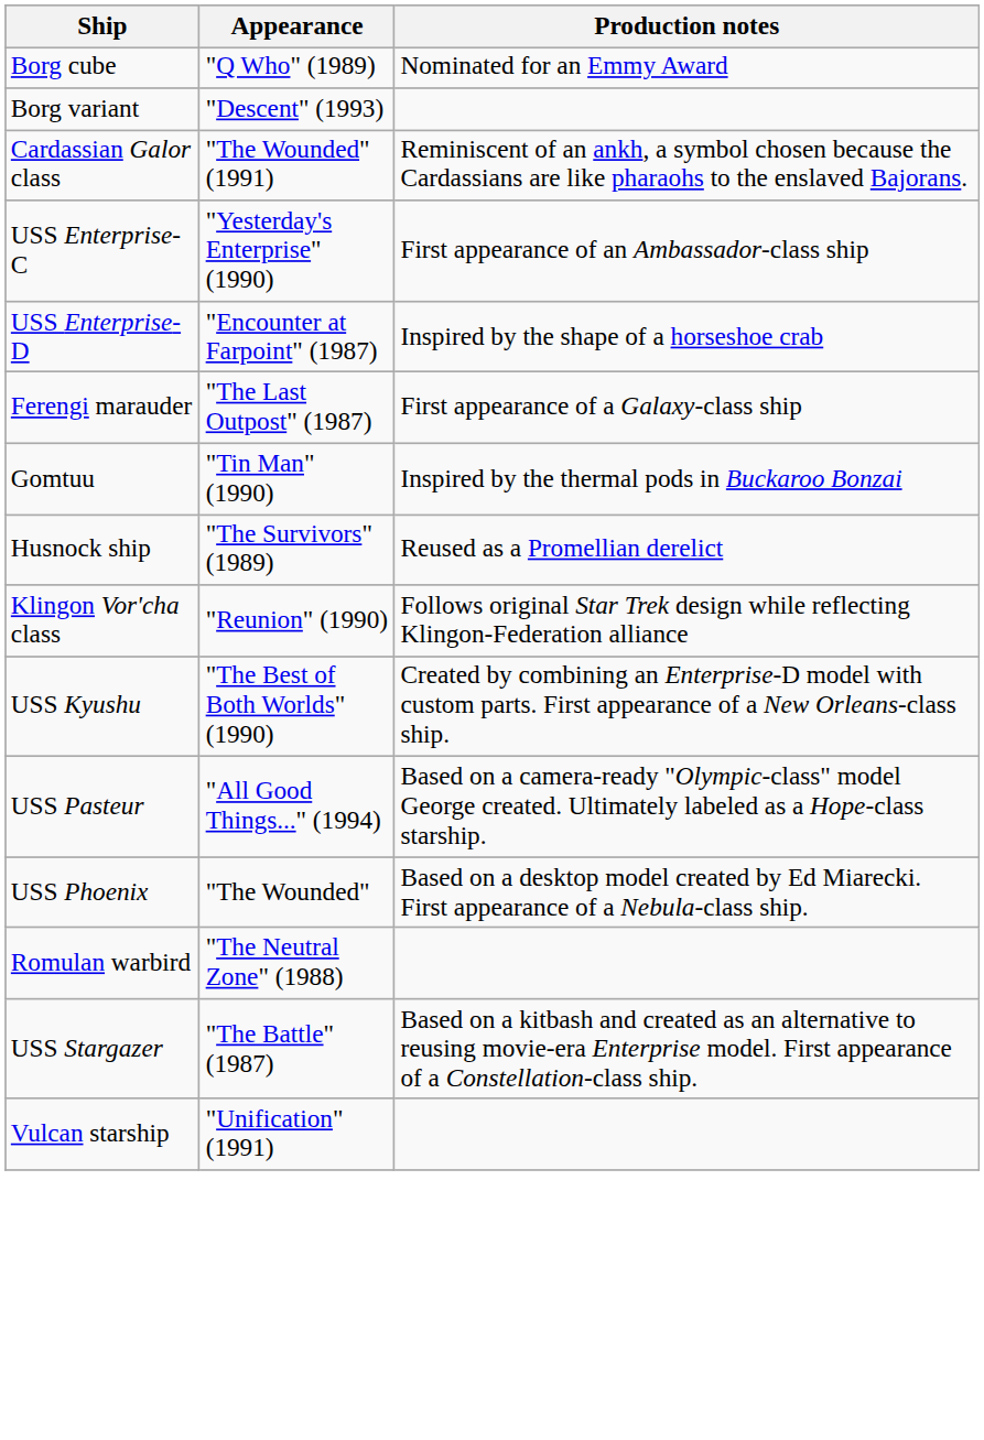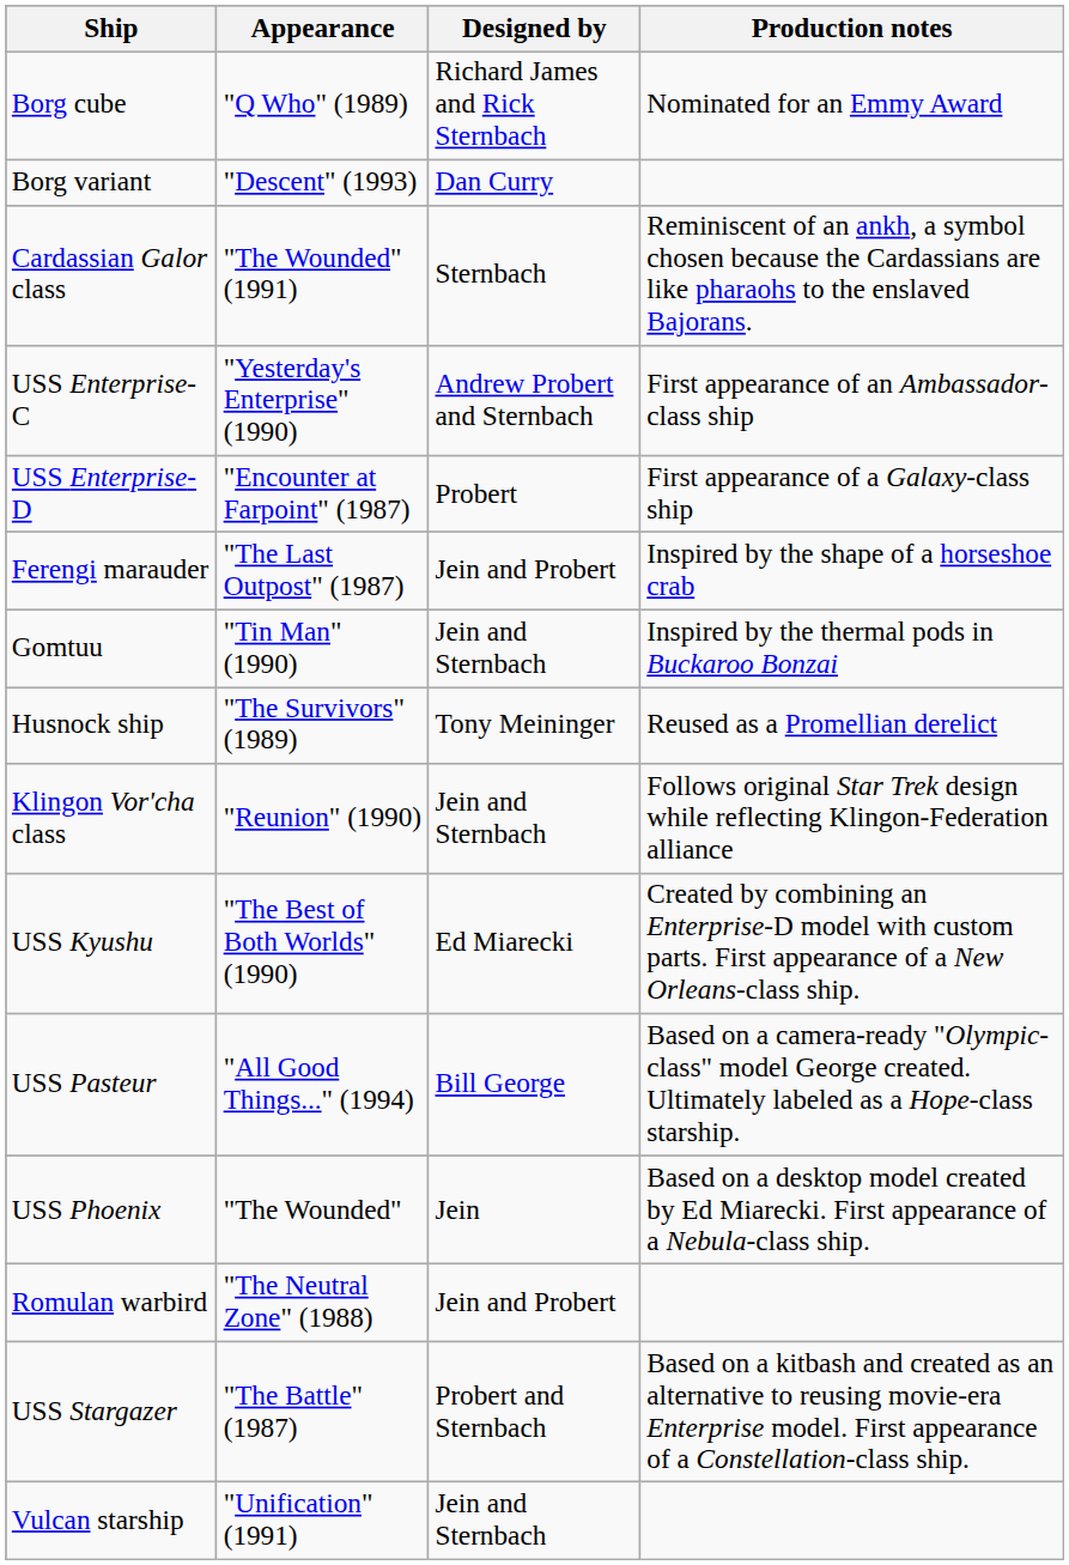 <table class="wikitable" style="border:1; float:right; width:60%; margin:0 0 0.5em 1em; font-size:87%">
 <tr>
 <th width = 20%>Ship</th>
 <th width = 20%>Appearance</th>
+<th width = 20%>Designed by</th>
 <th>Production notes</th>
 </tr>
 <tr>
 <td><a href='#'>Borg</a> cube</td>
 <td>"<a href='#'>Q Who</a>" (1989)</td>
+<td>Richard James and <a href='#'>Rick Sternbach</a></td>
 <td>Nominated for an <a href='#'>Emmy Award</a></td>
 </tr>
 <tr>
 <td>Borg variant</td>
 <td>"<a href='#'>Descent</a>" (1993)</td>
+<td><a href='#'>Dan Curry</a></td>
 <td></td>
 </tr>
 <tr>
 <td><a href='#'>Cardassian</a> <em>Galor</em> class</td>
 <td>"<a href='#'>The Wounded</a>" (1991)</td>
+<td>Sternbach</td>
 <td>Reminiscent of an <a href='#'>ankh</a>, a symbol chosen because the Cardassians are like <a href='#'>pharaohs</a> to the enslaved <a href='#'>Bajorans</a>.</td>
 </tr>
 <tr>
 <td>USS <em>Enterprise</em>-C</td>
 <td>"<a href='#'>Yesterday's Enterprise</a>" (1990)</td>
+<td><a href='#'>Andrew Probert</a> and Sternbach</td>
 <td>First appearance of an <em>Ambassador</em>-class ship</td>
 </tr>
 <tr>
 <td><a href='#'>USS <em>Enterprise</em>-D</a></td>
 <td>"<a href='#'>Encounter at Farpoint</a>" (1987)</td>
-<td>Inspired by the shape of a <a href='#'>horseshoe crab</a></td>
+<td>Probert</td>
+<td>First appearance of a <em>Galaxy</em>-class ship</td>
 </tr>
 <tr>
 <td><a href='#'>Ferengi</a> marauder</td>
 <td>"<a href='#'>The Last Outpost</a>" (1987)</td>
-<td>First appearance of a <em>Galaxy</em>-class ship</td>
+<td>Jein and Probert</td>
+<td>Inspired by the shape of a <a href='#'>horseshoe crab</a></td>
 </tr>
 <tr>
 <td>Gomtuu</td>
 <td>"<a href='#'>Tin Man</a>" (1990)</td>
+<td>Jein and Sternbach</td>
 <td>Inspired by the thermal pods in <em><a href='#'>Buckaroo Bonzai</a></em></td>
 </tr>
 <tr>
 <td>Husnock ship</td>
 <td>"<a href='#'>The Survivors</a>" (1989)</td>
+<td>Tony Meininger</td>
 <td>Reused as a <a href='#'>Promellian derelict</a></td>
 </tr>
 <tr>
 <td><a href='#'>Klingon</a> <em>Vor'cha</em> class</td>
 <td>"<a href='#'>Reunion</a>" (1990)</td>
+<td>Jein and Sternbach</td>
 <td>Follows original <em>Star Trek</em> design while reflecting Klingon-Federation alliance</td>
 </tr>
 <tr>
 <td>USS <em>Kyushu</em></td>
 <td>"<a href='#'>The Best of Both Worlds</a>" (1990)</td>
+<td>Ed Miarecki</td>
 <td>Created by combining an <em>Enterprise</em>-D model with custom parts. First appearance of a <em>New Orleans</em>-class ship.</td>
 </tr>
 <tr>
 <td>USS <em>Pasteur</em></td>
 <td>"<a href='#'>All Good Things...</a>" (1994)</td>
+<td><a href='#'>Bill George</a></td>
 <td>Based on a camera-ready "<em>Olympic</em>-class" model George created. Ultimately labeled as a <em>Hope</em>-class starship.</td>
 </tr>
 <tr>
 <td>USS <em>Phoenix</em></td>
 <td>"The Wounded"</td>
+<td>Jein</td>
 <td>Based on a desktop model created by Ed Miarecki. First appearance of a <em>Nebula</em>-class ship.</td>
 </tr>
 <tr>
 <td><a href='#'>Romulan</a> warbird</td>
 <td>"<a href='#'>The Neutral Zone</a>" (1988)</td>
+<td>Jein and Probert</td>
 <td></td>
 </tr>
 <tr>
 <td>USS <em>Stargazer</em></td>
 <td>"<a href='#'>The Battle</a>" (1987)</td>
+<td>Probert and Sternbach</td>
 <td>Based on a kitbash and created as an alternative to reusing movie-era <em>Enterprise</em> model. First appearance of a <em>Constellation</em>-class ship.</td>
 </tr>
 <tr>
 <td><a href='#'>Vulcan</a> starship</td>
 <td>"<a href='#'>Unification</a>" (1991)</td>
+<td>Jein and Sternbach</td>
 <td></td>
 </tr>
 </table>
